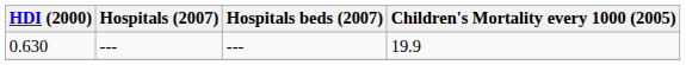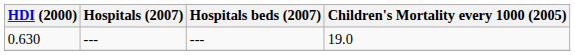 <table class="wikitable" border="1">
 <tr>
 <th><a href='#'>HDI</a> (2000)</th>
 <th>Hospitals (2007)</th>
 <th>Hospitals beds (2007)</th>
 <th>Children's Mortality every 1000 (2005)</th>
 </tr>
 <tr>
 <td>0.630</td>
 <td>---</td>
 <td>---</td>
-<td>19.9</td>
+<td>19.0</td>
 </tr>
 <tr>
 </tr>
 </table>
